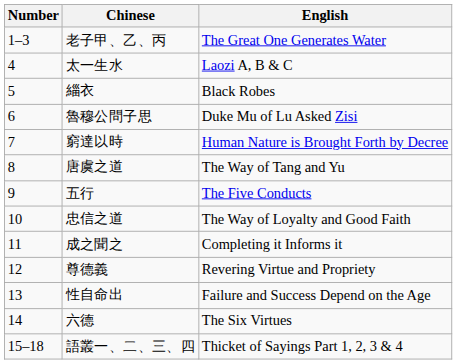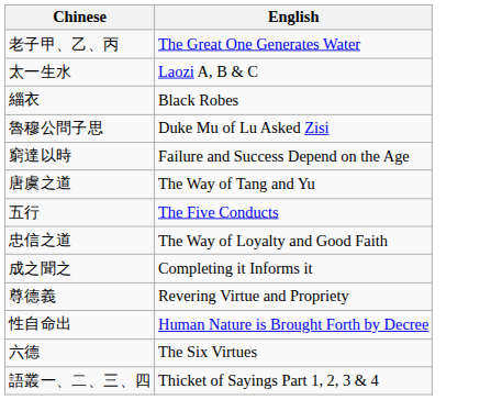 <table class="wikitable">
 <tr>
-<th>Number</th>
 <th>Chinese</th>
 <th>English</th>
 </tr>
 <tr>
-<td>1–3</td>
 <td>老子甲、乙、丙</td>
 <td><a href='#'>The Great One Generates Water</a></td>
 </tr>
 <tr>
-<td>4</td>
 <td>太一生水</td>
 <td><a href='#'>Laozi</a> A, B & C</td>
 </tr>
 <tr>
-<td>5</td>
 <td>緇衣</td>
 <td>Black Robes</td>
 </tr>
 <tr>
-<td>6</td>
 <td>魯穆公問子思</td>
 <td>Duke Mu of Lu Asked <a href='#'>Zisi</a></td>
 </tr>
 <tr>
-<td>7</td>
 <td>窮達以時</td>
-<td><a href='#'>Human Nature is Brought Forth by Decree</a></td>
+<td>Failure and Success Depend on the Age</td>
 </tr>
 <tr>
-<td>8</td>
 <td>唐虞之道</td>
 <td>The Way of Tang and Yu</td>
 </tr>
 <tr>
-<td>9</td>
 <td>五行</td>
 <td><a href='#'>The Five Conducts</a></td>
 </tr>
 <tr>
-<td>10</td>
 <td>忠信之道</td>
 <td>The Way of Loyalty and Good Faith</td>
 </tr>
 <tr>
-<td>11</td>
 <td>成之聞之</td>
 <td (Cheng zhi wen zhi)>Completing it Informs it</td>
 </tr>
 <tr>
-<td>12</td>
 <td>尊德義</td>
 <td>Revering Virtue and Propriety</td>
 </tr>
 <tr>
-<td>13</td>
 <td>性自命出</td>
-<td>Failure and Success Depend on the Age</td>
+<td><a href='#'>Human Nature is Brought Forth by Decree</a></td>
 </tr>
 <tr>
-<td>14</td>
 <td>六德</td>
 <td>The Six Virtues</td>
 </tr>
 <tr>
-<td>15–18</td>
 <td>語叢一、二、三、四</td>
 <td>Thicket of Sayings Part 1, 2, 3 & 4</td>
 </tr>
 </table>
